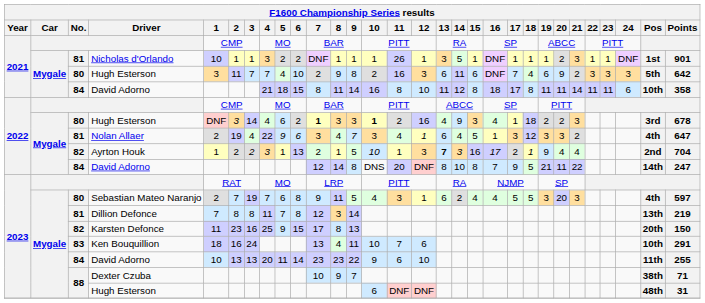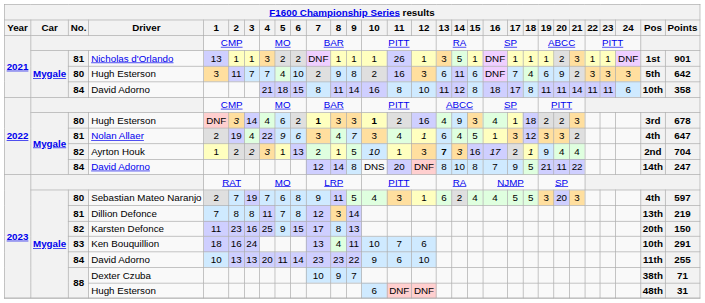 <table class="wikitable" border="1" style="text-align:center; font-size:90%;">
 <tr>
 <th colspan=31><a href='#'>F1600 Championship Series</a> results</th>
 </tr>
 <tr>
 <th>Year</th>
 <th>Car</th>
 <th>No.</th>
 <th>Driver</th>
 <th>1</th>
 <th>2</th>
 <th>3</th>
 <th>4</th>
 <th>5</th>
 <th>6</th>
 <th>7</th>
 <th>8</th>
 <th>9</th>
 <th>10</th>
 <th>11</th>
 <th>12</th>
 <th>13</th>
 <th>14</th>
 <th>15</th>
 <th>16</th>
 <th>17</th>
 <th>18</th>
 <th>19</th>
 <th>20</th>
 <th>21</th>
 <th>22</th>
 <th>23</th>
 <th>24</th>
 <th>Pos</th>
 <th>Points</th>
 </tr>
 <tr>
 <th rowspan=4><a href='#'>2021</a></th>
 <th colspan=3></th>
 <td colspan="3"><a href='#'>CMP</a></td>
 <td colspan="3"><a href='#'>MO</a></td>
 <td colspan="3"><a href='#'>BAR</a></td>
 <td colspan="3"><a href='#'>PITT</a></td>
 <td colspan="3"><a href='#'>RA</a></td>
 <td colspan="3"><a href='#'>SP</a></td>
 <td colspan="3"><a href='#'>ABCC</a></td>
 <td colspan="3"><a href='#'>PITT</a></td>
 <th colspan=12></th>
 </tr>
 <tr>
 <th rowspan=3><a href='#'>Mygale</a></th>
 <th>81</th>
 <td align="left"> <a href='#'>Nicholas d'Orlando</a></td>
-<td style="background:#CFCFFF">10</td>
+<td style="background:#CFCFFF">13</td>
 <td style="background:#FFFFBF">1</td>
 <td style="background:#FFFFBF">1</td>
 <td style="background:#FFDF9F">3</td>
 <td style="background:#DFDFDF">2</td>
 <td style="background:#DFDFDF">2</td>
 <td style="background:#EFCFFF">DNF</td>
 <td style="background:#FFFFBF">1</td>
 <td style="background:#FFFFBF">1</td>
 <td style="background:#FFFFBF">1</td>
 <td style="background:#CFCFFF">26</td>
 <td style="background:#FFFFBF">1</td>
 <td style="background:#FFDF9F">3</td>
 <td style="background:#DFFFDF">5</td>
 <td style="background:#FFFFBF">1</td>
 <td style="background:#EFCFFF">DNF</td>
 <td style="background:#FFFFBF">1</td>
 <td style="background:#FFFFBF">1</td>
 <td style="background:#FFFFBF">1</td>
 <td style="background:#DFDFDF">2</td>
 <td style="background:#FFDF9F">3</td>
 <td style="background:#FFFFBF">1</td>
 <td style="background:#FFFFBF">1</td>
 <td style="background:#EFCFFF">DNF</td>
 <th>1st</th>
 <th>901</th>
 </tr>
 <tr>
 <th>80</th>
 <td align="left"> Hugh Esterson</td>
 <td style="background:#FFDF9F">3</td>
 <td style="background:#CFCFFF">11</td>
 <td style="background:#CFEAFF">7</td>
 <td style="background:#CFEAFF">7</td>
 <td style="background:#DFFFDF">4</td>
 <td style="background:#CFEAFF">10</td>
 <td style="background:#DFDFDF">2</td>
 <td style="background:#CFEAFF">9</td>
 <td style="background:#CFEAFF">8</td>
 <td style="background:#DFDFDF">2</td>
 <td style="background:#CFCFFF">16</td>
 <td style="background:#FFDF9F">3</td>
 <td style="background:#CFEAFF">6</td>
 <td style="background:#CFCFFF">11</td>
 <td style="background:#CFEAFF">6</td>
 <td style="background:#EFCFFF">DNF</td>
 <td style="background:#CFEAFF">7</td>
 <td style="background:#DFFFDF">4</td>
 <td style="background:#CFEAFF">6</td>
 <td style="background:#CFEAFF">9</td>
 <td style="background:#DFDFDF">2</td>
 <td style="background:#FFDF9F">3</td>
 <td style="background:#FFDF9F">3</td>
 <td style="background:#FFDF9F">3</td>
 <th>5th</th>
 <th>642</th>
 </tr>
 <tr>
 <th>84</th>
 <td align="left"> David Adorno</td>
 <td></td>
 <td></td>
 <td></td>
 <td style="background:#CFCFFF">21</td>
 <td style="background:#CFCFFF">18</td>
 <td style="background:#CFCFFF">15</td>
 <td style="background:#CFEAFF">8</td>
 <td style="background:#CFCFFF">11</td>
 <td style="background:#CFCFFF">14</td>
 <td style="background:#CFCFFF">16</td>
 <td style="background:#CFEAFF">8</td>
 <td style="background:#CFEAFF">10</td>
 <td style="background:#CFCFFF">11</td>
 <td style="background:#CFCFFF">12</td>
 <td style="background:#CFEAFF">8</td>
 <td style="background:#CFCFFF">18</td>
 <td style="background:#CFCFFF">17</td>
 <td style="background:#CFEAFF">8</td>
 <td style="background:#CFCFFF">11</td>
 <td style="background:#CFCFFF">11</td>
 <td style="background:#CFCFFF">14</td>
 <td style="background:#CFCFFF">11</td>
 <td style="background:#CFCFFF">11</td>
 <td style="background:#CFEAFF">6</td>
 <th>10th</th>
 <th>358</th>
 </tr>
 <tr>
 <th rowspan="5"><a href='#'>2022</a></th>
 <th colspan=3></th>
 <td colspan="3"><a href='#'>CMP</a></td>
 <td colspan="3"><a href='#'>MO</a></td>
 <td colspan="3"><a href='#'>BAR</a></td>
 <td colspan="3"><a href='#'>PITT</a></td>
 <td colspan="3"><a href='#'>ABCC</a></td>
 <td colspan="3"><a href='#'>SP</a></td>
 <td colspan="3"><a href='#'>PITT</a></td>
 <th colspan=12></th>
 </tr>
 <tr>
 <th rowspan="4"><a href='#'>Mygale</a></th>
 <th>80</th>
 <td align="left"> Hugh Esterson</td>
 <td style="background:#FFCFCF">DNF</td>
 <td style="background:#FFDF9F"><em>3</em></td>
 <td style="background:#CFCFFF">14</td>
 <td style="background:#DFFFDF">4</td>
 <td style="background:#CFEAFF">6</td>
 <td style="background:#DFDFDF">2</td>
 <td style="background:#FFFFBF"><strong>1</strong></td>
 <td style="background:#FFDF9F">3</td>
 <td style="background:#FFDF9F">3</td>
 <td style="background:#FFFFBF"><strong>1</strong></td>
 <td style="background:#DFDFDF">2</td>
 <td style="background:#CFCFFF">16</td>
 <td style="background:#DFFFDF">4</td>
 <td style="background:#CFEAFF">9</td>
 <td style="background:#FFDF9F">3</td>
 <td style="background:#DFFFDF">4</td>
 <td style="background:#FFFFBF">1</td>
 <td style="background:#CFCFFF">18</td>
 <td style="background:#DFDFDF">2</td>
 <td style="background:#DFDFDF">2</td>
 <td style="background:#FFDF9F">3</td>
 <td></td>
 <td></td>
 <td></td>
 <th>3rd</th>
 <th>678</th>
 </tr>
 <tr>
 <th>81</th>
 <td align="left"> <a href='#'>Nolan Allaer</a></td>
 <td style="background:#DFDFDF">2</td>
 <td style="background:#CFCFFF">19</td>
 <td style="background:#DFFFDF">4</td>
 <td style="background:#CFCFFF">22</td>
 <td style="background:#CFEAFF"><em>9</em></td>
 <td style="background:#CFEAFF"><em>6</em></td>
 <td style="background:#FFDF9F">3</td>
 <td style="background:#DFFFDF">4</td>
 <td style="background:#CFEAFF"><em>7</em></td>
 <td style="background:#FFDF9F">3</td>
 <td style="background:#DFFFDF">4</td>
 <td style="background:#FFFFBF"><em>1</em></td>
 <td style="background:#CFEAFF">6</td>
 <td style="background:#DFFFDF">4</td>
 <td style="background:#DFFFDF">5</td>
 <td style="background:#FFFFBF">1</td>
 <td style="background:#FFDF9F">3</td>
 <td style="background:#CFCFFF">12</td>
 <td style="background:#FFDF9F">3</td>
 <td style="background:#FFDF9F">3</td>
 <td style="background:#DFDFDF">2</td>
 <td></td>
 <td></td>
 <td></td>
 <th>4th</th>
 <th>647</th>
 </tr>
 <tr>
 <th>82</th>
 <td align="left"> Ayrton Houk</td>
 <td style="background:#FFFFBF">1</td>
 <td style="background:#DFDFDF">2</td>
 <td style="background:#DFDFDF"><em>2</em></td>
 <td style="background:#FFDF9F"><em>3</em></td>
 <td style="background:#FFFFBF">1</td>
 <td style="background:#CFCFFF">13</td>
 <td style="background:#DFFFDF">2</td>
 <td style="background:#FFFFBF">1</td>
 <td style="background:#DFFFDF">5</td>
 <td style="background:#CFEAFF"><em>10</em></td>
 <td style="background:#FFFFBF">1</td>
 <td style="background:#FFDF9F">3</td>
 <td style="background:#CFEAFF"><strong>7</strong></td>
 <td style="background:#FFDF9F"><em>3</em></td>
 <td style="background:#CFCFFF">16</td>
 <td style="background:#CFCFFF"><em>17</em></td>
 <td style="background:#DFDFDF">2</td>
 <td style="background:#FFFFBF"><em>1</em></td>
 <td style="background:#CFEAFF">9</td>
 <td style="background:#DFFFDF">4</td>
 <td style="background:#DFFFDF">4</td>
 <td></td>
 <td></td>
 <td></td>
 <th>2nd</th>
 <th>704</th>
 </tr>
 <tr>
 <th>84</th>
 <td align="left"> <a href='#'>David Adorno</a></td>
 <td></td>
 <td></td>
 <td></td>
 <td></td>
 <td></td>
 <td></td>
 <td style="background:#CFCFFF">12</td>
 <td style="background:#CFCFFF">14</td>
 <td style="background:#CFEAFF">8</td>
 <td>DNS</td>
 <td style="background:#CFCFFF">20</td>
 <td style="background:#FFCFCF">DNF</td>
 <td style="background:#CFEAFF">8</td>
 <td style="background:#CFEAFF">10</td>
 <td style="background:#CFEAFF">8</td>
 <td style="background:#CFEAFF">7</td>
 <td style="background:#CFEAFF">9</td>
 <td style="background:#DFFFDF">5</td>
 <td style="background:#CFCFFF">21</td>
 <td style="background:#CFCFFF">11</td>
 <td style="background:#CFCFFF">22</td>
 <td></td>
 <td></td>
 <td></td>
 <th>14th</th>
 <th>247</th>
 </tr>
 <tr>
 <th rowspan="8"><a href='#'>2023</a></th>
 <th colspan=3></th>
 <td colspan="3"><a href='#'>RAT</a></td>
 <td colspan="3"><a href='#'>MO</a></td>
 <td colspan="3"><a href='#'>LRP</a></td>
 <td colspan="3"><a href='#'>PITT</a></td>
 <td colspan="3"><a href='#'>RA</a></td>
 <td colspan="3"><a href='#'>NJMP</a></td>
 <td colspan="3"><a href='#'>SP</a></td>
 <th colspan=12></th>
 </tr>
 <tr>
 <th rowspan="7"><a href='#'>Mygale</a></th>
 <th>80</th>
 <td align="left"> Sebastian Mateo Naranjo</td>
 <td style="background:#DFDFDF">2</td>
 <td style="background:#CFEAFF">7</td>
 <td style="background:#CFCFFF">19</td>
 <td style="background:#CFEAFF">7</td>
 <td style="background:#CFEAFF">6</td>
 <td style="background:#CFEAFF">8</td>
 <td style="background:#CFEAFF">9</td>
 <td style="background:#CFCFFF">11</td>
 <td style="background:#DFFFDF">5</td>
 <td style="background:#DFFFDF">4</td>
 <td style="background:#FFDF9F">3</td>
 <td style="background:#FFFFBF">1</td>
 <td style="background:#DFFFDF">6</td>
 <td style="background:#DFDFDF">2</td>
 <td style="background:#DFFFDF">4</td>
 <td style="background:#DFFFDF">4</td>
 <td style="background:#DFFFDF">5</td>
 <td style="background:#DFFFDF">5</td>
 <td style="background:#FFDF9F">3</td>
 <td style="background:#CFCFFF">20</td>
 <td style="background:#FFDF9F">3</td>
 <td></td>
 <td></td>
 <td></td>
 <th>4th</th>
 <th>597</th>
 </tr>
 <tr>
 <th>81</th>
 <td align="left"> Dillion Defonce</td>
 <td style="background:#CFEAFF">7</td>
 <td style="background:#CFEAFF">8</td>
 <td style="background:#CFEAFF">8</td>
 <td style="background:#CFCFFF">11</td>
 <td style="background:#CFEAFF">7</td>
 <td style="background:#CFEAFF">8</td>
 <td style="background:#CFCFFF">12</td>
 <td style="background:#FFDF9F">3</td>
 <td style="background:#CFCFFF">14</td>
 <td></td>
 <td></td>
 <td></td>
 <td></td>
 <td></td>
 <td></td>
 <td></td>
 <td></td>
 <td></td>
 <td></td>
 <td></td>
 <td></td>
 <td></td>
 <td></td>
 <td></td>
 <th>13th</th>
 <th>219</th>
 </tr>
 <tr>
 <th>82</th>
 <td align="left"> Karsten Defonce</td>
 <td style="background:#CFCFFF">11</td>
 <td style="background:#CFCFFF">23</td>
 <td style="background:#CFCFFF">16</td>
 <td style="background:#CFCFFF">25</td>
 <td style="background:#CFEAFF">9</td>
 <td style="background:#CFCFFF">15</td>
 <td style="background:#CFCFFF">17</td>
 <td style="background:#CFEAFF">8</td>
 <td style="background:#CFCFFF">13</td>
 <td></td>
 <td></td>
 <td></td>
 <td></td>
 <td></td>
 <td></td>
 <td></td>
 <td></td>
 <td></td>
 <td></td>
 <td></td>
 <td></td>
 <td></td>
 <td></td>
 <td></td>
 <th>20th</th>
 <th>150</th>
 </tr>
 <tr>
 <th>83</th>
 <td align="left"> Ken Bouquillion</td>
 <td style="background:#CFCFFF">18</td>
 <td style="background:#CFCFFF">16</td>
 <td style="background:#CFCFFF">24</td>
 <td></td>
 <td></td>
 <td></td>
 <td style="background:#CFCFFF">13</td>
 <td style="background:#DFFFDF">4</td>
 <td style="background:#CFCFFF">11</td>
 <td style="background:#CFEAFF">10</td>
 <td style="background:#CFEAFF">7</td>
 <td style="background:#CFEAFF">6</td>
 <td></td>
 <td></td>
 <td></td>
 <td></td>
 <td></td>
 <td></td>
 <td></td>
 <td></td>
 <td></td>
 <td></td>
 <td></td>
 <td></td>
 <th>10th</th>
 <th>291</th>
 </tr>
 <tr>
 <th>84</th>
 <td align="left"> David Adorno</td>
 <td style="background:#CFEAFF">10</td>
 <td style="background:#CFCFFF">13</td>
 <td style="background:#CFCFFF">13</td>
 <td style="background:#CFCFFF">20</td>
 <td style="background:#CFCFFF">11</td>
 <td style="background:#CFCFFF">14</td>
 <td style="background:#CFCFFF">23</td>
 <td style="background:#CFCFFF">23</td>
 <td style="background:#CFCFFF">22</td>
 <td style="background:#CFEAFF">9</td>
 <td style="background:#CFEAFF">6</td>
 <td style="background:#CFEAFF">10</td>
 <td></td>
 <td></td>
 <td></td>
 <td></td>
 <td></td>
 <td></td>
 <td></td>
 <td></td>
 <td></td>
 <td></td>
 <td></td>
 <td></td>
 <th>11th</th>
 <th>255</th>
 </tr>
 <tr>
 <th rowspan="2">88</th>
 <td align="left"> Dexter Czuba</td>
 <td></td>
 <td></td>
 <td></td>
 <td></td>
 <td></td>
 <td></td>
 <td style="background:#CFEAFF">10</td>
 <td style="background:#CFEAFF">9</td>
 <td style="background:#CFEAFF">7</td>
 <td></td>
 <td></td>
 <td></td>
 <td></td>
 <td></td>
 <td></td>
 <td></td>
 <td></td>
 <td></td>
 <td></td>
 <td></td>
 <td></td>
 <td></td>
 <td></td>
 <td></td>
 <th>38th</th>
 <th>71</th>
 </tr>
 <tr>
 <td align="left"> Hugh Esterson</td>
 <td></td>
 <td></td>
 <td></td>
 <td></td>
 <td></td>
 <td></td>
 <td></td>
 <td></td>
 <td></td>
 <td style="background:#CFEAFF">6</td>
 <td style="background:#FFCFCF">DNF</td>
 <td style="background:#FFCFCF">DNF</td>
 <td></td>
 <td></td>
 <td></td>
 <td></td>
 <td></td>
 <td></td>
 <td></td>
 <td></td>
 <td></td>
 <td></td>
 <td></td>
 <td></td>
 <th>48th</th>
 <th>31</th>
 </tr>
 <tr>
 </tr>
 </table>
